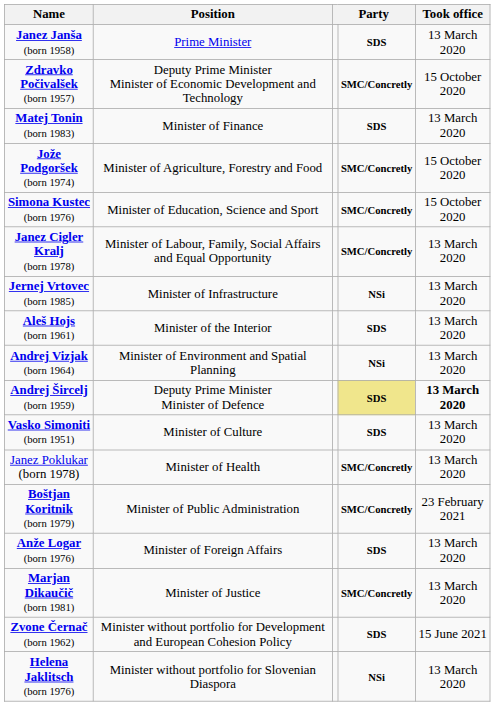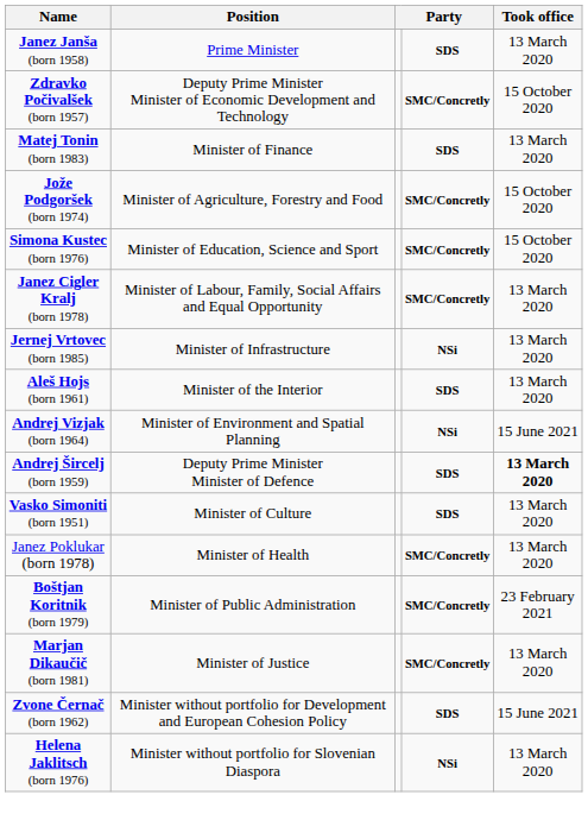 <table class="wikitable" style="text-align: center;">
 <tr>
 <th>Name</th>
 <th>Position</th>
 <th colspan="2">Party</th>
 <th>Took office</th>
 </tr>
 <tr>
 <td><strong><a href='#'>Janez Janša</a></strong><br><small>(born 1958)</small></td>
 <td><a href='#'>Prime Minister</a></td>
 <td></td>
 <td><strong><small>SDS</small></strong></td>
 <td>13 March 2020</td>
 </tr>
 <tr>
 <td><strong><a href='#'>Zdravko Počivalšek</a></strong><br><small>(born 1957)</small></td>
 <td>Deputy Prime Minister<br>Minister of Economic Development and Technology</td>
 <td></td>
 <td><strong><small>SMC/Concretly</small></strong></td>
 <td>15 October 2020</td>
 </tr>
 <tr>
 <td><strong><a href='#'>Matej Tonin</a></strong><br><small>(born 1983)</small></td>
 <td>Minister of Finance</td>
 <td></td>
 <td><strong><small>SDS</small></strong></td>
 <td>13 March 2020</td>
 </tr>
 <tr>
 <td><strong><a href='#'>Jože Podgoršek</a></strong><br><small>(born 1974)</small></td>
 <td>Minister of Agriculture, Forestry and Food</td>
 <td></td>
 <td><strong><small>SMC/Concretly</small></strong></td>
 <td>15 October 2020</td>
 </tr>
 <tr>
 <td><strong><a href='#'>Simona Kustec</a></strong><br><small>(born 1976)</small></td>
 <td>Minister of Education, Science and Sport</td>
 <td></td>
 <td><strong><small>SMC/Concretly</small></strong></td>
 <td>15 October 2020</td>
 </tr>
 <tr>
 <td><strong><a href='#'>Janez Cigler Kralj</a></strong><br><small>(born 1978)</small></td>
 <td>Minister of Labour, Family, Social Affairs and Equal Opportunity</td>
 <td></td>
 <td><strong><small>SMC/Concretly</small></strong></td>
 <td>13 March 2020</td>
 </tr>
 <tr>
 <td><strong><a href='#'>Jernej Vrtovec</a></strong><br><small>(born 1985)</small></td>
 <td>Minister of Infrastructure</td>
 <td></td>
 <td><strong><small>NSi</small></strong></td>
 <td>13 March 2020</td>
 </tr>
 <tr>
 <td><strong><a href='#'>Aleš Hojs</a></strong><br><small>(born 1961)</small></td>
 <td>Minister of the Interior</td>
 <td></td>
 <td><strong><small>SDS</small></strong></td>
 <td>13 March 2020</td>
 </tr>
 <tr>
 <td><strong><a href='#'>Andrej Vizjak</a></strong><br><small>(born 1964)</small></td>
 <td>Minister of Environment and Spatial Planning</td>
 <td></td>
 <td><strong><small>NSi</small></strong></td>
-<td>13 March 2020</td>
+<td>15 June 2021</td>
 </tr>
 <tr>
 <td><strong><a href='#'>Andrej Šircelj</a></strong><br><small>(born 1959)</small></td>
 <td>Deputy Prime Minister<br>Minister of Defence</td>
 <td></td>
-<td style="background: khaki;"><strong><small>SDS</small></strong></td>
+<td><strong><small>SDS</small></strong></td>
 <td><strong>13 March 2020</strong></td>
 </tr>
 <tr>
 <td><strong><a href='#'>Vasko Simoniti</a></strong><br><small>(born 1951)</small></td>
 <td>Minister of Culture</td>
 <td></td>
 <td><strong><small>SDS</small></strong></td>
 <td>13 March 2020</td>
 </tr>
 <tr>
 <td><a href='#'>Janez Poklukar</a><br>(born 1978)</td>
 <td>Minister of Health</td>
 <td></td>
 <td><strong><small>SMC/Concretly</small></strong></td>
 <td>13 March 2020</td>
 </tr>
 <tr>
 <td><strong><a href='#'>Boštjan Koritnik</a></strong><br><small>(born 1979)</small></td>
 <td>Minister of Public Administration</td>
 <td></td>
 <td><strong><small>SMC/Concretly</small></strong></td>
 <td>23 February 2021</td>
 </tr>
 <tr>
-<td><strong><a href='#'>Anže Logar</a></strong><br><small>(born 1976)</small></td>
-<td>Minister of Foreign Affairs</td>
-<td></td>
-<td><strong><small>SDS</small></strong></td>
-<td>13 March 2020</td>
-</tr>
-<tr>
 <td><strong><a href='#'>Marjan Dikaučič</a></strong><br><small>(born 1981)</small></td>
 <td>Minister of Justice</td>
 <td></td>
 <td><strong><small>SMC/Concretly</small></strong></td>
 <td>13 March 2020</td>
 </tr>
 <tr>
 <td><strong><a href='#'>Zvone Černač</a></strong><br><small>(born 1962)</small></td>
 <td>Minister without portfolio for Development and European Cohesion Policy</td>
 <td></td>
 <td><strong><small>SDS</small></strong></td>
 <td>15 June 2021</td>
 </tr>
 <tr>
 <td><strong><a href='#'>Helena Jaklitsch</a></strong><br><small>(born 1976)</small></td>
 <td>Minister without portfolio for Slovenian Diaspora</td>
 <td></td>
 <td><strong><small>NSi</small></strong></td>
 <td>13 March 2020</td>
 </tr>
 </table>
